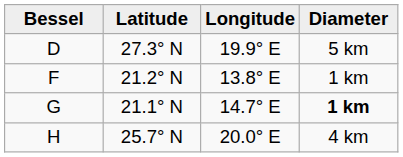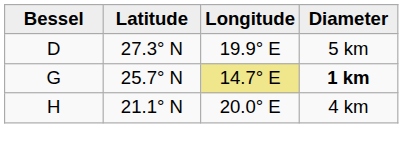 <table class="wikitable">
 <tr>
 <th width="25%" style="background:#eeeeee;">Bessel</th>
 <th width="25%" style="background:#eeeeee;">Latitude</th>
 <th width="25%" style="background:#eeeeee;">Longitude</th>
 <th width="25%" style="background:#eeeeee;">Diameter</th>
 </tr>
 <tr>
 <td align="center">D</td>
 <td align="center">27.3° N</td>
 <td align="center">19.9° E</td>
 <td align="center">5 km</td>
 </tr>
 <tr>
-<td align="center">F</td>
-<td align="center">21.2° N</td>
-<td align="center">13.8° E</td>
-<td align="center">1 km</td>
-</tr>
-<tr>
 <td align="center">G</td>
-<td align="center">21.1° N</td>
-<td align="center">14.7° E</td>
+<td align="center">25.7° N</td>
+<td align="center" style="background: khaki;">14.7° E</td>
 <td align="center"><strong>1 km</strong></td>
 </tr>
 <tr>
 <td align="center">H</td>
-<td align="center">25.7° N</td>
+<td align="center">21.1° N</td>
 <td align="center">20.0° E</td>
 <td align="center">4 km</td>
 </tr>
 </table>
